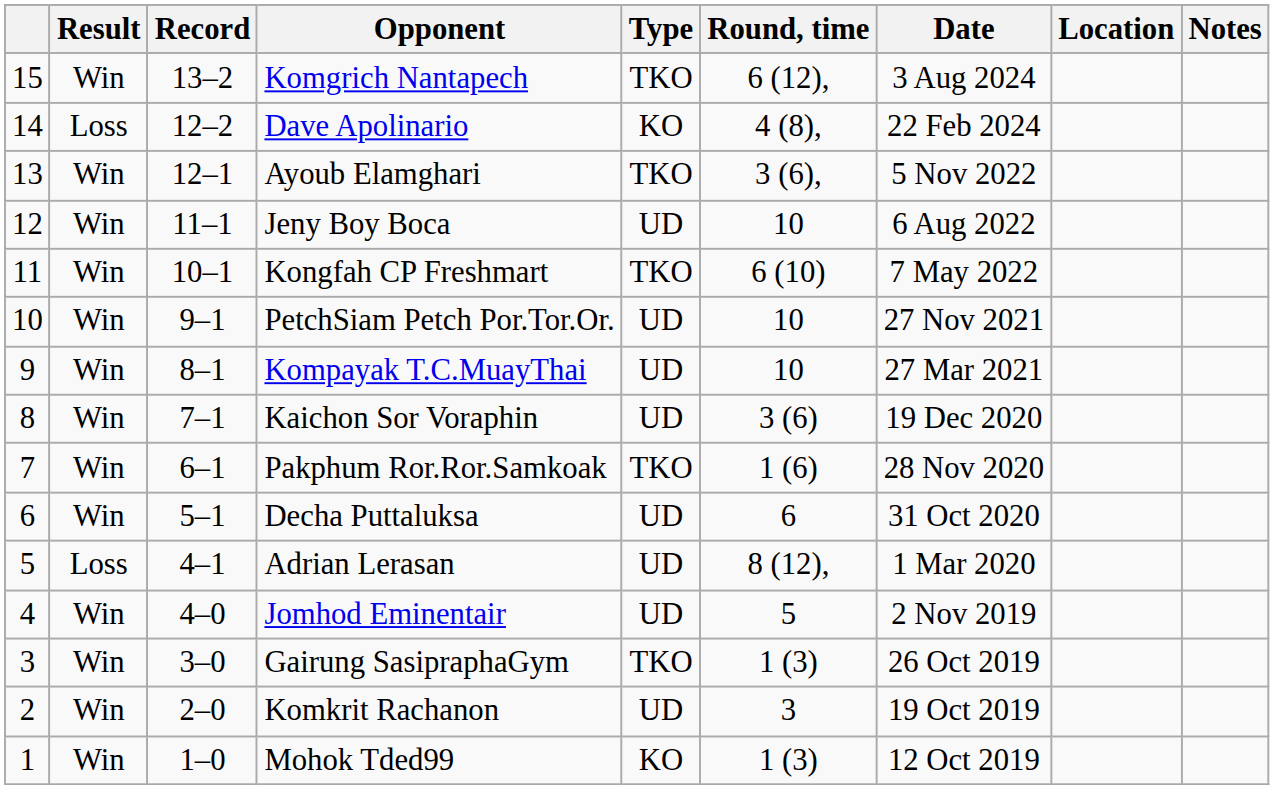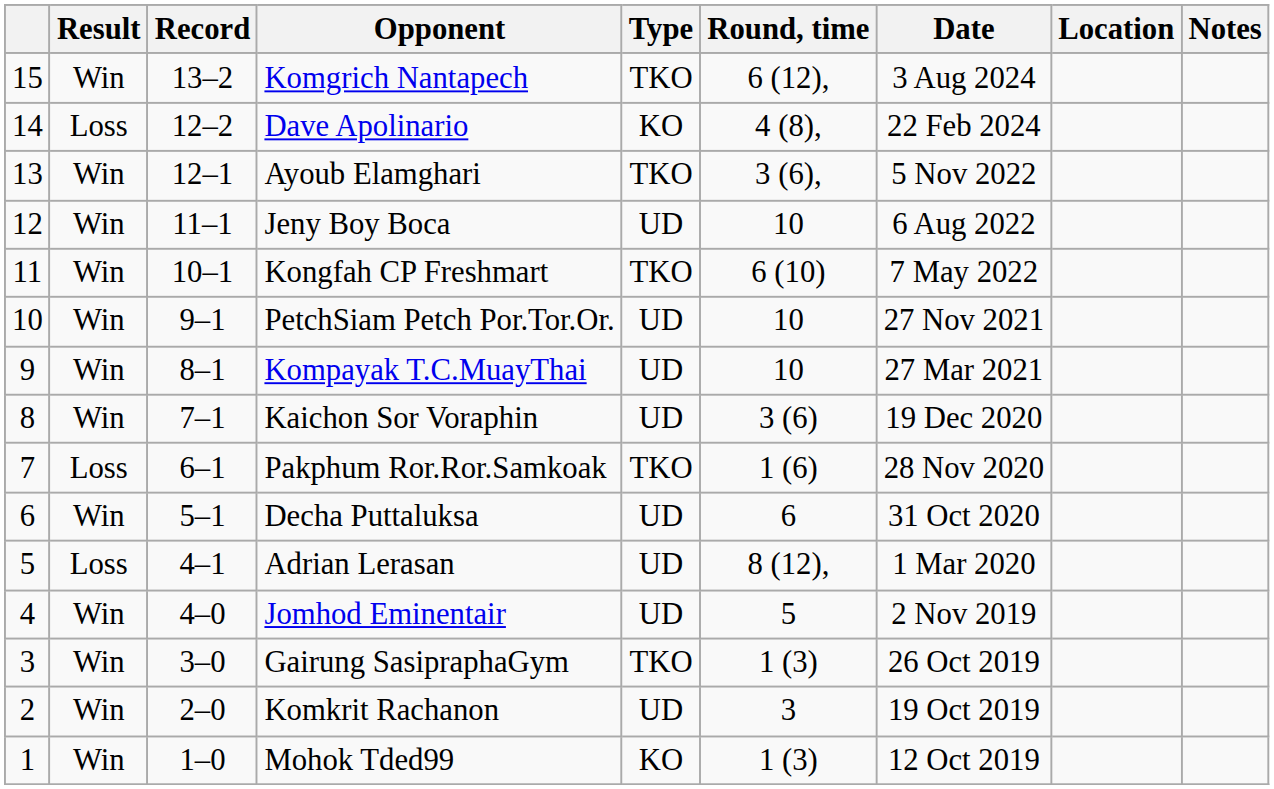 <table class="wikitable" style="text-align:center">
 <tr>
 <th></th>
 <th>Result</th>
 <th>Record</th>
 <th>Opponent</th>
 <th>Type</th>
 <th>Round, time</th>
 <th>Date</th>
 <th>Location</th>
 <th>Notes</th>
 </tr>
 <tr>
 <td>15</td>
 <td>Win</td>
 <td>13–2</td>
 <td style="text-align:left;"><a href='#'>Komgrich Nantapech</a></td>
 <td>TKO</td>
 <td>6 (12), </td>
 <td>3 Aug 2024</td>
 <td style="text-align:left;"></td>
 <td style="text-align:left;"></td>
 </tr>
 <tr>
 <td>14</td>
 <td>Loss</td>
 <td>12–2</td>
 <td style="text-align:left;"><a href='#'>Dave Apolinario</a></td>
 <td>KO</td>
 <td>4 (8), </td>
 <td>22 Feb 2024</td>
 <td style="text-align:left;"></td>
 <td style="text-align:left;"></td>
 </tr>
 <tr>
 <td>13</td>
 <td>Win</td>
 <td>12–1</td>
 <td style="text-align:left;">Ayoub Elamghari</td>
 <td>TKO</td>
 <td>3 (6), </td>
 <td>5 Nov 2022</td>
 <td style="text-align:left;"></td>
 <td style="text-align:left;"></td>
 </tr>
 <tr>
 <td>12</td>
 <td>Win</td>
 <td>11–1</td>
 <td align=left>Jeny Boy Boca</td>
 <td>UD</td>
 <td>10</td>
 <td>6 Aug 2022</td>
 <td align=left></td>
 <td align=left></td>
 </tr>
 <tr>
 <td>11</td>
 <td>Win</td>
 <td>10–1</td>
 <td align=left>Kongfah CP Freshmart</td>
 <td>TKO</td>
 <td>6 (10)</td>
 <td>7 May 2022</td>
 <td align=left></td>
 <td align=left></td>
 </tr>
 <tr>
 <td>10</td>
 <td>Win</td>
 <td>9–1</td>
 <td align=left>PetchSiam Petch Por.Tor.Or.</td>
 <td>UD</td>
 <td>10</td>
 <td>27 Nov 2021</td>
 <td align=left></td>
 <td align=left></td>
 </tr>
 <tr>
 <td>9</td>
 <td>Win</td>
 <td>8–1</td>
 <td align=left><a href='#'>Kompayak T.C.MuayThai</a></td>
 <td>UD</td>
 <td>10</td>
 <td>27 Mar 2021</td>
 <td align=left></td>
 <td align=left></td>
 </tr>
 <tr>
 <td>8</td>
 <td>Win</td>
 <td>7–1</td>
 <td align=left>Kaichon Sor Voraphin</td>
 <td>UD</td>
 <td>3 (6)</td>
 <td>19 Dec 2020</td>
 <td align=left></td>
 <td align=left></td>
 </tr>
 <tr>
 <td>7</td>
-<td>Win</td>
+<td>Loss</td>
 <td>6–1</td>
 <td align=left>Pakphum Ror.Ror.Samkoak</td>
 <td>TKO</td>
 <td>1 (6)</td>
 <td>28 Nov 2020</td>
 <td align=left></td>
 <td align=left></td>
 </tr>
 <tr>
 <td>6</td>
 <td>Win</td>
 <td>5–1</td>
 <td align=left>Decha Puttaluksa</td>
 <td>UD</td>
 <td>6</td>
 <td>31 Oct 2020</td>
 <td align=left></td>
 <td align=left></td>
 </tr>
 <tr>
 <td>5</td>
 <td>Loss</td>
 <td>4–1</td>
 <td align=left>Adrian Lerasan</td>
 <td>UD</td>
 <td>8 (12), </td>
 <td>1 Mar 2020</td>
 <td align=left></td>
 <td align=left></td>
 </tr>
 <tr>
 <td>4</td>
 <td>Win</td>
 <td>4–0</td>
 <td align=left><a href='#'>Jomhod Eminentair</a></td>
 <td>UD</td>
 <td>5</td>
 <td>2 Nov 2019</td>
 <td align=left></td>
 <td align=left></td>
 </tr>
 <tr>
 <td>3</td>
 <td>Win</td>
 <td>3–0</td>
 <td align=left>Gairung SasipraphaGym</td>
 <td>TKO</td>
 <td>1 (3)</td>
 <td>26 Oct 2019</td>
 <td align=left></td>
 <td align=left></td>
 </tr>
 <tr>
 <td>2</td>
 <td>Win</td>
 <td>2–0</td>
 <td align=left>Komkrit Rachanon</td>
 <td>UD</td>
 <td>3</td>
 <td>19 Oct 2019</td>
 <td align=left></td>
 <td align=left></td>
 </tr>
 <tr>
 <td>1</td>
 <td>Win</td>
 <td>1–0</td>
 <td align=left>Mohok Tded99</td>
 <td>KO</td>
 <td>1 (3)</td>
 <td>12 Oct 2019</td>
 <td align=left></td>
 <td align=left></td>
 </tr>
 <tr>
 </tr>
 </table>
